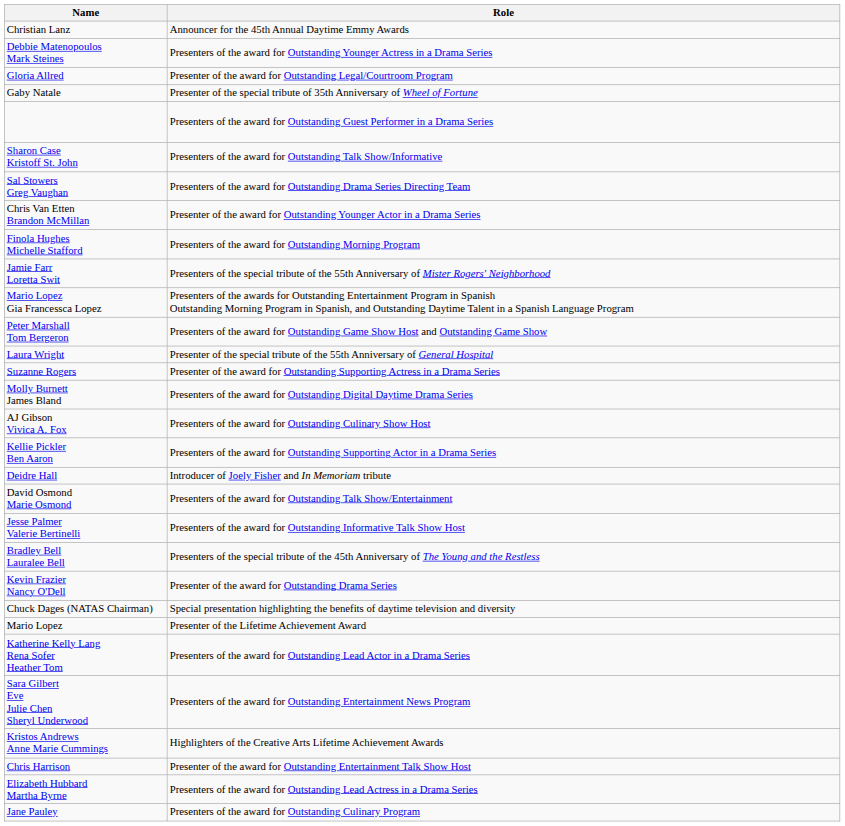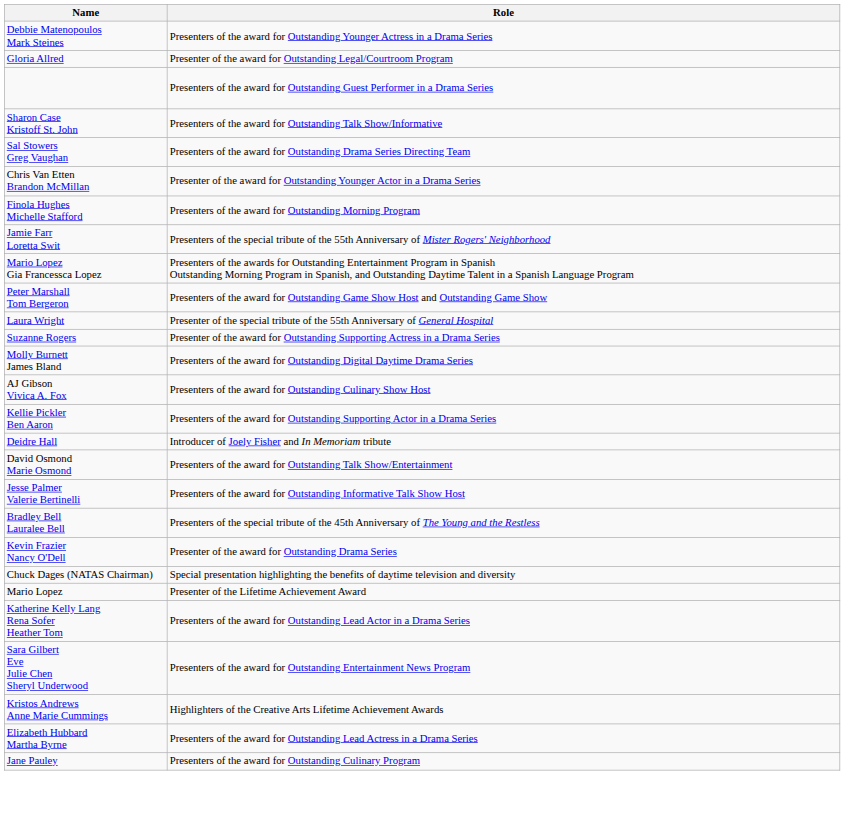 <table class="wikitable sortable">
 <tr>
 <th width="1%">Name</th>
 <th width="6%">Role</th>
-</tr>
-<tr>
-<td>Christian Lanz</td>
-<td>Announcer for the 45th Annual Daytime Emmy Awards</td>
 </tr>
 <tr>
 <td><a href='#'>Debbie Matenopoulos</a>  <br> <a href='#'>Mark Steines</a></td>
 <td>Presenters of the award for <a href='#'>Outstanding Younger Actress in a Drama Series</a></td>
 </tr>
 <tr>
 <td><a href='#'>Gloria Allred</a></td>
 <td>Presenter of the award for <a href='#'>Outstanding Legal/Courtroom Program</a></td>
-</tr>
-<tr>
-<td>Gaby Natale</td>
-<td>Presenter of the special tribute of 35th Anniversary of <em><a href='#'>Wheel of Fortune</a></em></td>
 </tr>
 <tr>
 <td> <br>  <br>   <br> </td>
 <td>Presenters of the award for <a href='#'>Outstanding Guest Performer in a Drama Series</a></td>
 </tr>
 <tr>
 <td><a href='#'>Sharon Case</a> <br>  <a href='#'>Kristoff St. John</a></td>
 <td>Presenters of the award for <a href='#'>Outstanding Talk Show/Informative</a></td>
 </tr>
 <tr>
 <td><a href='#'>Sal Stowers</a> <br>  <a href='#'>Greg Vaughan</a></td>
 <td>Presenters of the award for <a href='#'>Outstanding Drama Series Directing Team</a></td>
 </tr>
 <tr>
 <td>Chris Van Etten <br> <a href='#'>Brandon McMillan</a></td>
 <td>Presenter of the award for <a href='#'>Outstanding Younger Actor in a Drama Series</a></td>
 </tr>
 <tr>
 <td><a href='#'>Finola Hughes</a> <br> <a href='#'>Michelle Stafford</a></td>
 <td>Presenters of the award for <a href='#'>Outstanding Morning Program</a></td>
 </tr>
 <tr>
 <td><a href='#'>Jamie Farr</a> <br>  <a href='#'>Loretta Swit</a></td>
 <td>Presenters of the special tribute of the 55th Anniversary of <em><a href='#'>Mister Rogers' Neighborhood</a></em></td>
 </tr>
 <tr>
 <td><a href='#'>Mario Lopez</a> <br> Gia Francessca Lopez</td>
 <td>Presenters of the awards for Outstanding Entertainment Program in Spanish  <br> Outstanding Morning Program in Spanish, and Outstanding Daytime Talent in a Spanish Language Program</td>
 </tr>
 <tr>
 <td><a href='#'>Peter Marshall</a><br> <a href='#'>Tom Bergeron</a></td>
 <td>Presenters of the award for <a href='#'>Outstanding Game Show Host</a> and <a href='#'>Outstanding Game Show</a></td>
 </tr>
 <tr>
 <td><a href='#'>Laura Wright</a></td>
 <td>Presenter of the special tribute of the 55th Anniversary of <em><a href='#'>General Hospital</a></em></td>
 </tr>
 <tr>
 <td><a href='#'>Suzanne Rogers</a></td>
 <td>Presenter of the award for <a href='#'>Outstanding Supporting Actress in a Drama Series</a></td>
 </tr>
 <tr>
 <td><a href='#'>Molly Burnett</a> <br> James Bland</td>
 <td>Presenters of the award for <a href='#'>Outstanding Digital Daytime Drama Series</a></td>
 </tr>
 <tr>
 <td>AJ Gibson  <br> <a href='#'>Vivica A. Fox</a></td>
 <td>Presenters of the award for <a href='#'>Outstanding Culinary Show Host</a></td>
 </tr>
 <tr>
 <td><a href='#'>Kellie Pickler</a> <br> <a href='#'>Ben Aaron</a></td>
 <td>Presenters of the award for <a href='#'>Outstanding Supporting Actor in a Drama Series</a></td>
 </tr>
 <tr>
 <td><a href='#'>Deidre Hall</a></td>
 <td>Introducer of <a href='#'>Joely Fisher</a> and <em>In Memoriam</em> tribute</td>
 </tr>
 <tr>
 <td>David Osmond <br> <a href='#'>Marie Osmond</a></td>
 <td>Presenters of the award for <a href='#'>Outstanding Talk Show/Entertainment</a></td>
 </tr>
 <tr>
 <td><a href='#'>Jesse Palmer</a> <br> <a href='#'>Valerie Bertinelli</a></td>
 <td>Presenters of the award for <a href='#'>Outstanding Informative Talk Show Host</a></td>
 </tr>
 <tr>
 <td><a href='#'>Bradley Bell</a> <br> <a href='#'>Lauralee Bell</a></td>
 <td>Presenters of the special tribute of the 45th Anniversary of <em><a href='#'>The Young and the Restless</a></em></td>
 </tr>
 <tr>
 <td><a href='#'>Kevin Frazier</a>  <br> <a href='#'>Nancy O'Dell</a></td>
 <td>Presenter of the award for <a href='#'>Outstanding Drama Series</a></td>
 </tr>
 <tr>
 <td>Chuck Dages (NATAS Chairman)</td>
 <td>Special presentation highlighting the benefits of daytime television and diversity</td>
 </tr>
 <tr>
 <td>Mario Lopez</td>
 <td>Presenter of the Lifetime Achievement Award</td>
 </tr>
 <tr>
 <td><a href='#'>Katherine Kelly Lang</a> <br> <a href='#'>Rena Sofer</a> <br> <a href='#'>Heather Tom</a></td>
 <td>Presenters of the award for <a href='#'>Outstanding Lead Actor in a Drama Series</a></td>
 </tr>
 <tr>
 <td><a href='#'>Sara Gilbert</a>  <br>  <a href='#'>Eve</a>  <br>  <a href='#'>Julie Chen</a>  <br>  <a href='#'>Sheryl Underwood</a></td>
 <td>Presenters of the award for <a href='#'>Outstanding Entertainment News Program</a></td>
 </tr>
 <tr>
 <td><a href='#'>Kristos Andrews</a>  <br> <a href='#'>Anne Marie Cummings</a></td>
 <td>Highlighters of the Creative Arts Lifetime Achievement Awards</td>
 </tr>
 <tr>
-<td><a href='#'>Chris Harrison</a></td>
-<td>Presenter of the award for <a href='#'>Outstanding Entertainment Talk Show Host</a></td>
-</tr>
-<tr>
 <td><a href='#'>Elizabeth Hubbard</a> <br> <a href='#'>Martha Byrne</a></td>
 <td>Presenters of the award for <a href='#'>Outstanding Lead Actress in a Drama Series</a></td>
 </tr>
 <tr>
 <td><a href='#'>Jane Pauley</a></td>
 <td>Presenters of the award for <a href='#'>Outstanding Culinary Program</a></td>
 </tr>
 </table>
